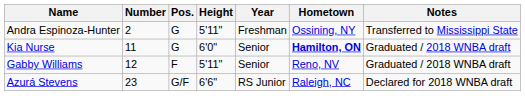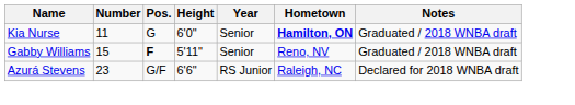 <table class="wikitable sortable" border="1">
 <tr>
 <th>Name</th>
 <th>Number</th>
 <th>Pos.</th>
 <th>Height</th>
 <th>Year</th>
 <th>Hometown</th>
 <th class="unsortable">Notes</th>
-</tr>
-<tr>
-<td>Andra Espinoza-Hunter</td>
-<td>2</td>
-<td>G</td>
-<td>5'11"</td>
-<td>Freshman</td>
-<td><a href='#'>Ossining, NY</a></td>
-<td>Transferred to <a href='#'>Mississippi State</a></td>
 </tr>
 <tr>
 <td><a href='#'>Kia Nurse</a></td>
 <td>11</td>
 <td>G</td>
 <td>6'0"</td>
 <td>Senior</td>
 <td><strong><a href='#'>Hamilton, ON</a></strong></td>
 <td>Graduated / <a href='#'>2018 WNBA draft</a></td>
 </tr>
 <tr>
 <td><a href='#'>Gabby Williams</a></td>
-<td>12</td>
-<td>F</td>
+<td>15</td>
+<td><strong>F</strong></td>
 <td>5'11"</td>
 <td>Senior</td>
 <td><a href='#'>Reno, NV</a></td>
 <td>Graduated / 2018 WNBA draft</td>
 </tr>
 <tr>
 <td><a href='#'>Azurá Stevens</a></td>
 <td>23</td>
 <td>G/F</td>
 <td>6'6"</td>
 <td>RS Junior</td>
 <td><a href='#'>Raleigh, NC</a></td>
 <td>Declared for 2018 WNBA draft</td>
 </tr>
 </table>
